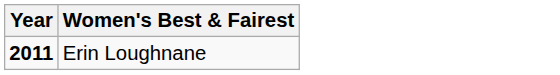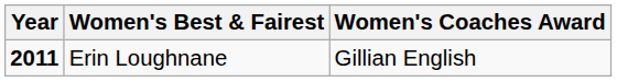 <table class="wikitable">
 <tr>
 <th>Year</th>
 <th>Women's Best & Fairest</th>
+<th>Women's Coaches Award</th>
 </tr>
 <tr>
 <td><strong>2011</strong></td>
 <td>Erin Loughnane</td>
+<td>Gillian English</td>
 </tr>
 </table>
